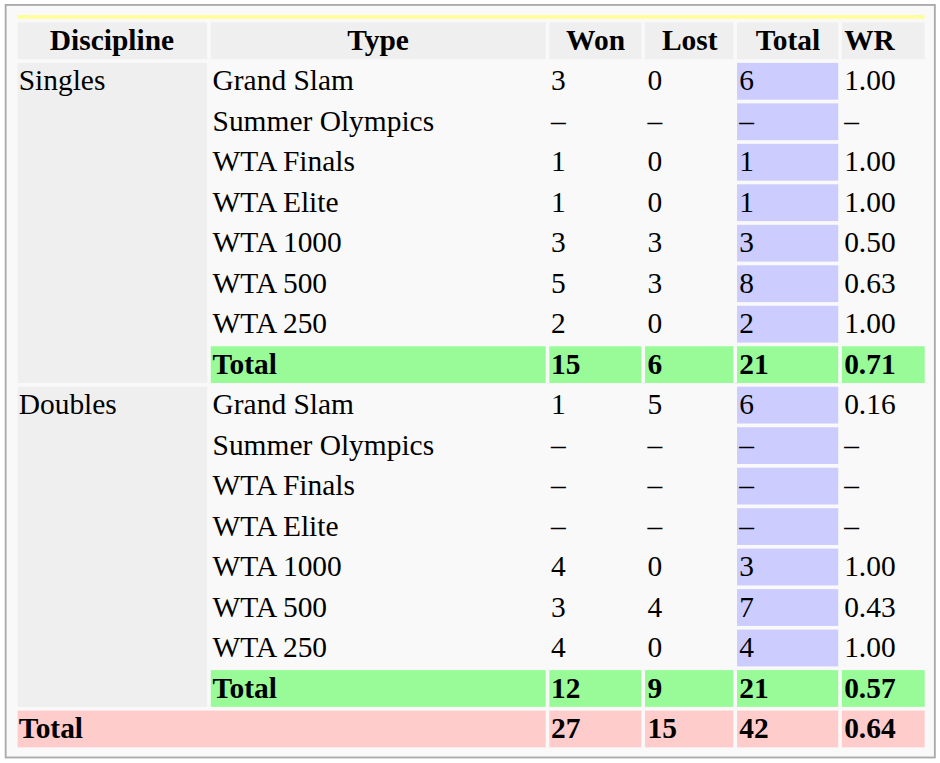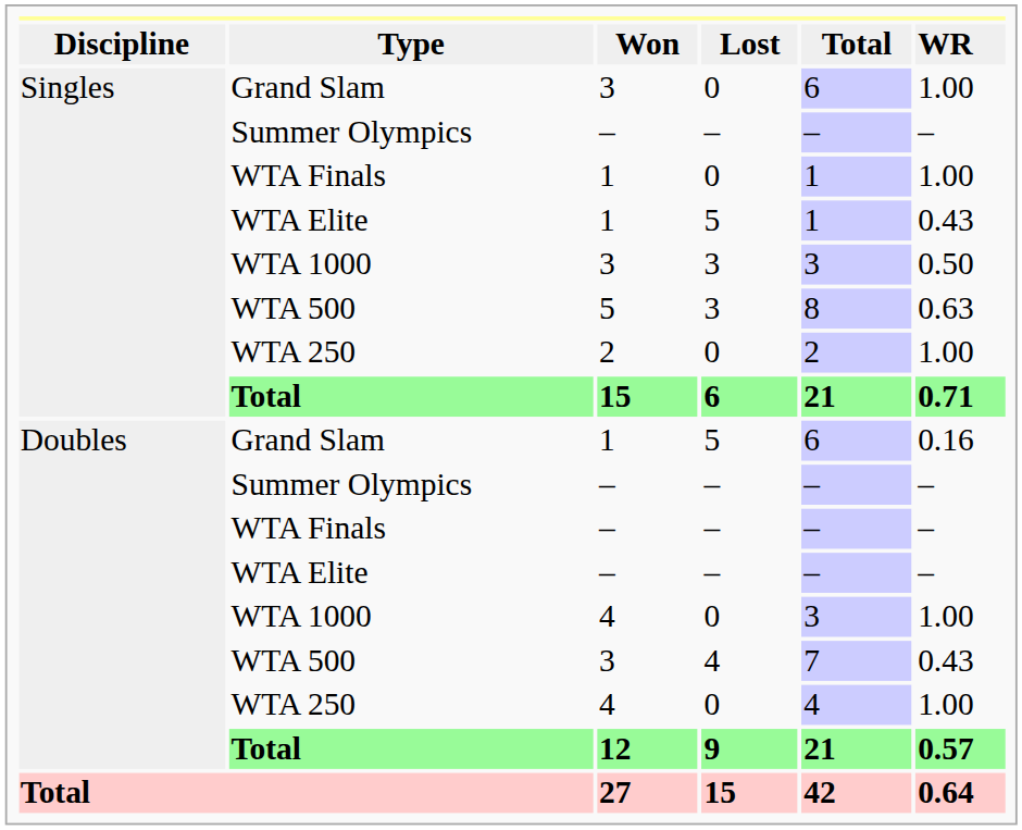 <table class="infobox vcard vevent nowrap" width=40%>
 <tr bgcolor=FFFF99>
 <th colspan=6></th>
 </tr>
 <tr style=background:#efefef;font-weight:bold>
 <th>Discipline</th>
 <th>Type</th>
 <th>Won</th>
 <th>Lost</th>
 <th>Total</th>
 <td>WR</td>
 </tr>
 <tr>
 <td rowspan="8" bgcolor=efefef>Singles</td>
 <td>Grand Slam</td>
 <td>3</td>
 <td>0</td>
 <td bgcolor="CCCCFF">6</td>
 <td>1.00</td>
 </tr>
 <tr>
 <td>Summer Olympics</td>
 <td>–</td>
 <td>–</td>
 <td bgcolor=CCCCFF>–</td>
 <td>–</td>
 </tr>
 <tr>
 <td>WTA Finals</td>
 <td>1</td>
 <td>0</td>
 <td bgcolor="CCCCFF">1</td>
 <td>1.00</td>
 </tr>
 <tr>
 <td>WTA Elite</td>
 <td>1</td>
-<td>0</td>
+<td>5</td>
 <td bgcolor=CCCCFF>1</td>
-<td>1.00</td>
+<td>0.43</td>
 </tr>
 <tr>
 <td>WTA 1000</td>
 <td>3</td>
 <td>3</td>
 <td bgcolor="CCCCFF">3</td>
 <td>0.50</td>
 </tr>
 <tr>
 <td>WTA 500</td>
 <td>5</td>
 <td>3</td>
 <td bgcolor=CCCCFF>8</td>
 <td>0.63</td>
 </tr>
 <tr>
 <td>WTA 250</td>
 <td>2</td>
 <td>0</td>
 <td bgcolor=CCCCFF>2</td>
 <td>1.00</td>
 </tr>
 <tr style=background:#98FB98;font-weight:bold>
 <td>Total</td>
 <td><strong>15</strong></td>
 <td><strong>6</strong></td>
 <td><strong>21</strong></td>
 <td><strong>0.71</strong></td>
 </tr>
 <tr>
 <td rowspan="8" bgcolor=efefef>Doubles</td>
 <td>Grand Slam</td>
 <td>1</td>
 <td>5</td>
 <td bgcolor="CCCCFF">6</td>
 <td>0.16</td>
 </tr>
 <tr>
 <td>Summer Olympics</td>
 <td>–</td>
 <td>–</td>
 <td bgcolor=CCCCFF>–</td>
 <td>–</td>
 </tr>
 <tr>
 <td>WTA Finals</td>
 <td>–</td>
 <td>–</td>
 <td bgcolor=CCCCFF>–</td>
 <td>–</td>
 </tr>
 <tr>
 <td>WTA Elite</td>
 <td>–</td>
 <td>–</td>
 <td bgcolor=CCCCFF>–</td>
 <td>–</td>
 </tr>
 <tr>
 <td>WTA 1000</td>
 <td>4</td>
 <td>0</td>
 <td bgcolor="CCCCFF">3</td>
 <td>1.00</td>
 </tr>
 <tr>
 <td>WTA 500</td>
 <td>3</td>
 <td>4</td>
 <td bgcolor="CCCCFF">7</td>
 <td>0.43</td>
 </tr>
 <tr>
 <td>WTA 250</td>
 <td>4</td>
 <td>0</td>
 <td bgcolor=CCCCFF>4</td>
 <td>1.00</td>
 </tr>
 <tr style=background:#98FB98;font-weight:bold>
 <td><strong>Total</strong></td>
 <td><strong>12</strong></td>
 <td><strong>9</strong></td>
 <td><strong>21</strong></td>
 <td><strong>0.57</strong></td>
 </tr>
 <tr style=background:#FCC;font-weight:bold>
 <td colspan="2"><strong>Total</strong></td>
 <td><strong>27</strong></td>
 <td><strong>15</strong></td>
 <td><strong>42</strong></td>
 <td><strong>0.64</strong></td>
 </tr>
 </table>
